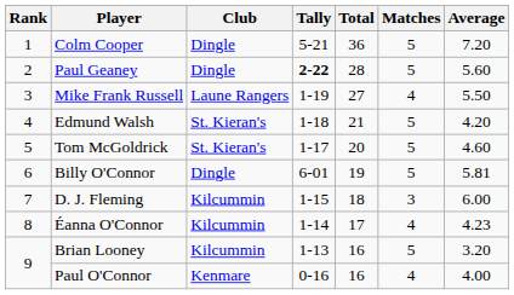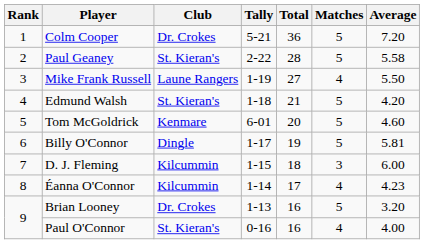 <table class="wikitable">
 <tr>
 <th>Rank</th>
 <th>Player</th>
 <th>Club</th>
 <th>Tally</th>
 <th>Total</th>
 <th>Matches</th>
 <th>Average</th>
 </tr>
 <tr>
 <td rowspan="1" style="text-align:center;">1</td>
 <td><a href='#'>Colm Cooper</a></td>
-<td><a href='#'>Dingle</a></td>
+<td><a href='#'>Dr. Crokes</a></td>
 <td align=center>5-21</td>
 <td align=center>36</td>
 <td align=center>5</td>
 <td align=center>7.20</td>
 </tr>
 <tr>
 <td rowspan="1" style="text-align:center;">2</td>
 <td><a href='#'>Paul Geaney</a></td>
-<td><a href='#'>Dingle</a></td>
-<td align=center><strong>2-22</strong></td>
+<td><a href='#'>St. Kieran's</a></td>
+<td align=center>2-22</td>
 <td align=center>28</td>
 <td align=center>5</td>
-<td align=center>5.60</td>
+<td align=center>5.58</td>
 </tr>
 <tr>
 <td rowspan="1" style="text-align:center;">3</td>
 <td><a href='#'>Mike Frank Russell</a></td>
 <td><a href='#'>Laune Rangers</a></td>
 <td align=center>1-19</td>
 <td align=center>27</td>
 <td align=center>4</td>
 <td align=center>5.50</td>
 </tr>
 <tr>
 <td rowspan="1" style="text-align:center;">4</td>
 <td>Edmund Walsh</td>
 <td><a href='#'>St. Kieran's</a></td>
 <td align=center>1-18</td>
 <td align=center>21</td>
 <td align=center>5</td>
 <td align=center>4.20</td>
 </tr>
 <tr>
 <td rowspan="1" style="text-align:center;">5</td>
 <td>Tom McGoldrick</td>
-<td><a href='#'>St. Kieran's</a></td>
-<td align=center>1-17</td>
+<td><a href='#'>Kenmare</a></td>
+<td align=center>6-01</td>
 <td align=center>20</td>
 <td align=center>5</td>
 <td align=center>4.60</td>
 </tr>
 <tr>
 <td rowspan="1" style="text-align:center;">6</td>
 <td>Billy O'Connor</td>
 <td><a href='#'>Dingle</a></td>
-<td align=center>6-01</td>
+<td align=center>1-17</td>
 <td align=center>19</td>
 <td align=center>5</td>
 <td align=center>5.81</td>
 </tr>
 <tr>
 <td rowspan="1" style="text-align:center;">7</td>
 <td>D. J. Fleming</td>
 <td><a href='#'>Kilcummin</a></td>
 <td align=center>1-15</td>
 <td align=center>18</td>
 <td align=center>3</td>
 <td align=center>6.00</td>
 </tr>
 <tr>
 <td rowspan="1" style="text-align:center;">8</td>
 <td>Éanna O'Connor</td>
 <td><a href='#'>Kilcummin</a></td>
 <td align=center>1-14</td>
 <td align=center>17</td>
 <td align=center>4</td>
 <td align=center>4.23</td>
 </tr>
 <tr>
 <td rowspan="2" style="text-align:center;">9</td>
 <td>Brian Looney</td>
-<td><a href='#'>Kilcummin</a></td>
+<td><a href='#'>Dr. Crokes</a></td>
 <td align=center>1-13</td>
 <td align=center>16</td>
 <td align=center>5</td>
 <td align=center>3.20</td>
 </tr>
 <tr>
 <td>Paul O'Connor</td>
-<td><a href='#'>Kenmare</a></td>
+<td><a href='#'>St. Kieran's</a></td>
 <td align=center>0-16</td>
 <td align=center>16</td>
 <td align=center>4</td>
 <td align=center>4.00</td>
 </tr>
 </table>
